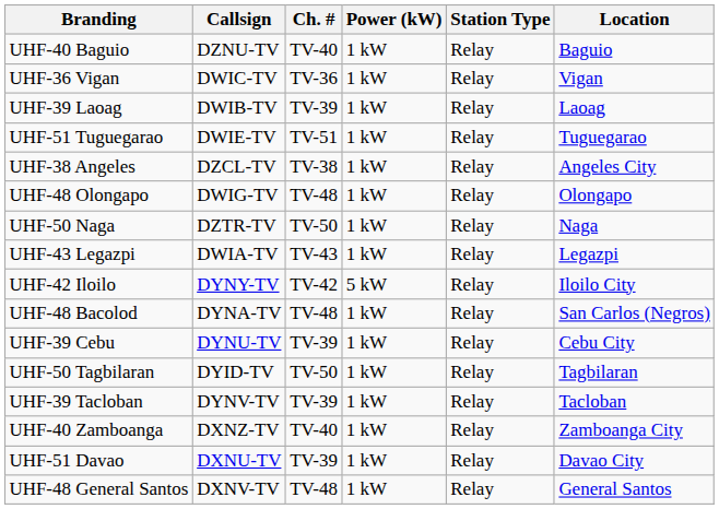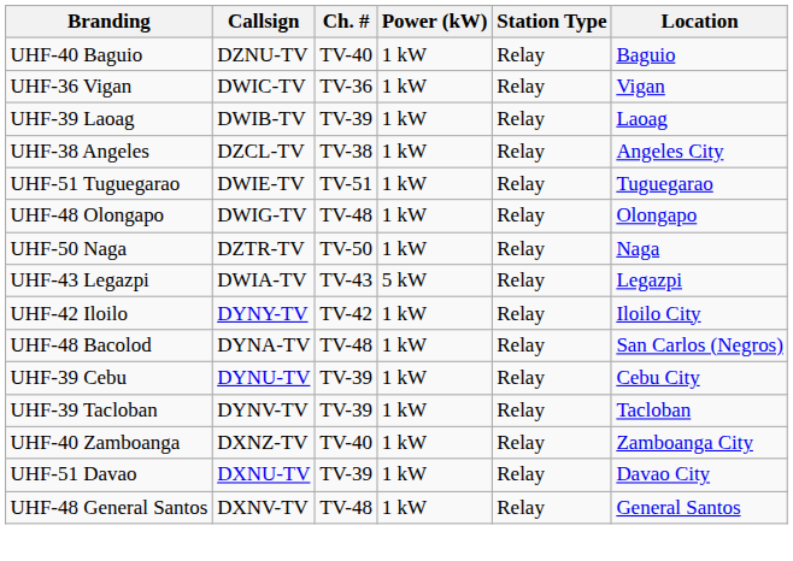 <table class="wikitable">
 <tr>
 <th>Branding</th>
 <th>Callsign</th>
 <th>Ch. #</th>
 <th>Power (kW)</th>
 <th>Station Type</th>
 <th>Location</th>
 </tr>
 <tr>
 <td>UHF-40 Baguio</td>
 <td>DZNU-TV</td>
 <td>TV-40</td>
 <td>1 kW</td>
 <td>Relay</td>
 <td><a href='#'>Baguio</a></td>
 </tr>
 <tr>
 <td>UHF-36 Vigan</td>
 <td>DWIC-TV</td>
 <td>TV-36</td>
 <td>1 kW</td>
 <td>Relay</td>
 <td><a href='#'>Vigan</a></td>
 </tr>
 <tr>
 <td>UHF-39 Laoag</td>
 <td>DWIB-TV</td>
 <td>TV-39</td>
 <td>1 kW</td>
 <td>Relay</td>
 <td><a href='#'>Laoag</a></td>
 </tr>
 <tr>
+<td>UHF-38 Angeles</td>
+<td>DZCL-TV</td>
+<td>TV-38</td>
+<td>1 kW</td>
+<td>Relay</td>
+<td><a href='#'>Angeles City</a></td>
+</tr>
+<tr>
 <td>UHF-51 Tuguegarao</td>
 <td>DWIE-TV</td>
 <td>TV-51</td>
 <td>1 kW</td>
 <td>Relay</td>
 <td><a href='#'>Tuguegarao</a></td>
-</tr>
-<tr>
-<td>UHF-38 Angeles</td>
-<td>DZCL-TV</td>
-<td>TV-38</td>
-<td>1 kW</td>
-<td>Relay</td>
-<td><a href='#'>Angeles City</a></td>
 </tr>
 <tr>
 <td>UHF-48 Olongapo</td>
 <td>DWIG-TV</td>
 <td>TV-48</td>
 <td>1 kW</td>
 <td>Relay</td>
 <td><a href='#'>Olongapo</a></td>
 </tr>
 <tr>
 <td>UHF-50 Naga</td>
 <td>DZTR-TV</td>
 <td>TV-50</td>
 <td>1 kW</td>
 <td>Relay</td>
 <td><a href='#'>Naga</a></td>
 </tr>
 <tr>
 <td>UHF-43 Legazpi</td>
 <td>DWIA-TV</td>
 <td>TV-43</td>
-<td>1 kW</td>
+<td>5 kW</td>
 <td>Relay</td>
 <td><a href='#'>Legazpi</a></td>
 </tr>
 <tr>
 <td>UHF-42 Iloilo</td>
 <td><a href='#'>DYNY-TV</a></td>
 <td>TV-42</td>
-<td>5 kW</td>
+<td>1 kW</td>
 <td>Relay</td>
 <td><a href='#'>Iloilo City</a></td>
 </tr>
 <tr>
 <td>UHF-48 Bacolod</td>
 <td>DYNA-TV</td>
 <td>TV-48</td>
 <td>1 kW</td>
 <td>Relay</td>
 <td><a href='#'>San Carlos (Negros)</a></td>
 </tr>
 <tr>
 <td>UHF-39 Cebu</td>
 <td><a href='#'>DYNU-TV</a></td>
 <td>TV-39</td>
 <td>1 kW</td>
 <td>Relay</td>
 <td><a href='#'>Cebu City</a></td>
-</tr>
-<tr>
-<td>UHF-50 Tagbilaran</td>
-<td>DYID-TV</td>
-<td>TV-50</td>
-<td>1 kW</td>
-<td>Relay</td>
-<td><a href='#'>Tagbilaran</a></td>
 </tr>
 <tr>
 <td>UHF-39 Tacloban</td>
 <td>DYNV-TV</td>
 <td>TV-39</td>
 <td>1 kW</td>
 <td>Relay</td>
 <td><a href='#'>Tacloban</a></td>
 </tr>
 <tr>
 <td>UHF-40 Zamboanga</td>
 <td>DXNZ-TV</td>
 <td>TV-40</td>
 <td>1 kW</td>
 <td>Relay</td>
 <td><a href='#'>Zamboanga City</a></td>
 </tr>
 <tr>
 <td>UHF-51 Davao</td>
 <td><a href='#'>DXNU-TV</a></td>
 <td>TV-39</td>
 <td>1 kW</td>
 <td>Relay</td>
 <td><a href='#'>Davao City</a></td>
 </tr>
 <tr>
 <td>UHF-48 General Santos</td>
 <td>DXNV-TV</td>
 <td>TV-48</td>
 <td>1 kW</td>
 <td>Relay</td>
 <td><a href='#'>General Santos</a></td>
 </tr>
 </table>
